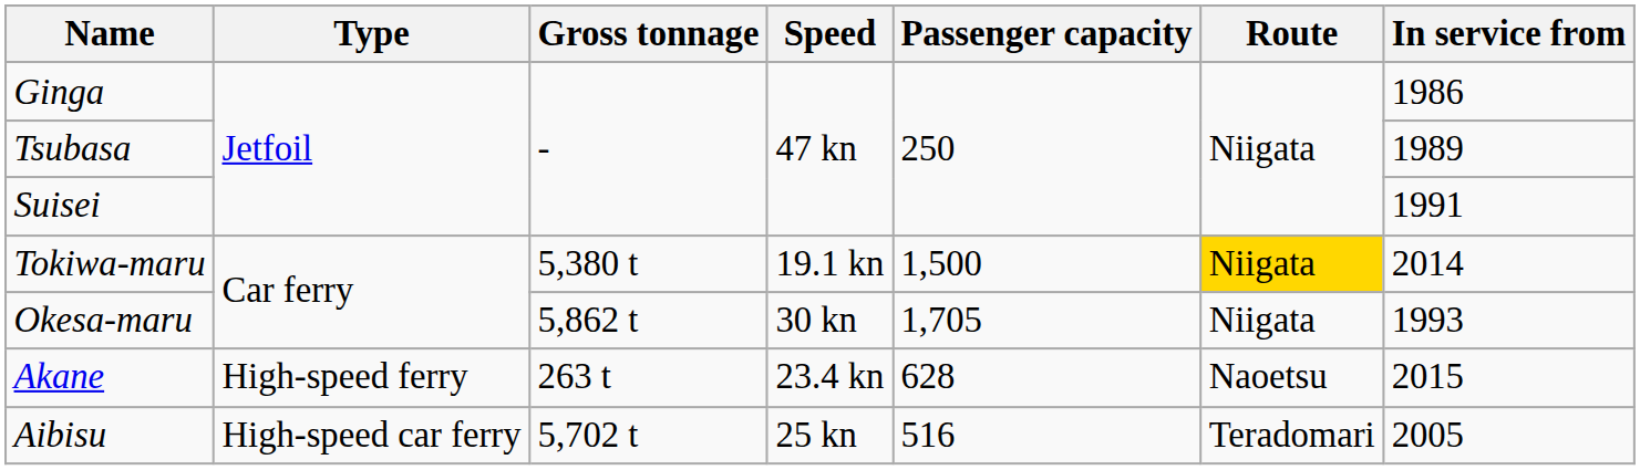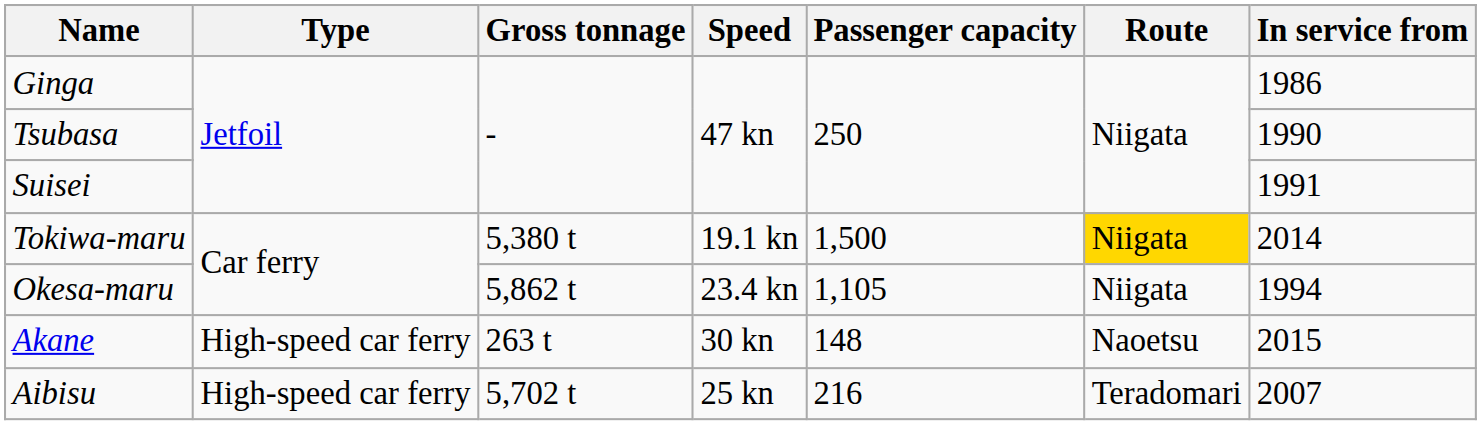 <table class="wikitable">
 <tr>
 <th>Name</th>
 <th>Type</th>
 <th>Gross tonnage</th>
 <th>Speed</th>
 <th>Passenger capacity</th>
 <th>Route</th>
 <th>In service from</th>
 </tr>
 <tr>
 <td><em>Ginga</em></td>
 <td rowspan=3><a href='#'>Jetfoil</a></td>
 <td rowspan=3>-</td>
 <td rowspan=3>47 kn</td>
 <td rowspan=3>250</td>
 <td rowspan=3>Niigata</td>
 <td>1986</td>
 </tr>
 <tr>
 <td><em>Tsubasa</em></td>
-<td>1989</td>
+<td>1990</td>
 </tr>
 <tr>
 <td><em>Suisei</em></td>
 <td>1991</td>
 </tr>
 <tr>
 <td><em>Tokiwa-maru</em></td>
 <td rowspan=2>Car ferry</td>
 <td>5,380 t</td>
 <td>19.1 kn</td>
 <td>1,500</td>
 <td style="background: gold;">Niigata</td>
 <td>2014</td>
 </tr>
 <tr>
 <td><em>Okesa-maru</em></td>
 <td>5,862 t</td>
-<td>30 kn</td>
-<td>1,705</td>
+<td>23.4 kn</td>
+<td>1,105</td>
 <td>Niigata</td>
-<td>1993</td>
+<td>1994</td>
 </tr>
 <tr>
 <td><em><a href='#'>Akane</a></em></td>
-<td>High-speed ferry</td>
+<td>High-speed car ferry</td>
 <td>263 t</td>
-<td>23.4 kn</td>
-<td>628</td>
+<td>30 kn</td>
+<td>148</td>
 <td>Naoetsu</td>
 <td>2015</td>
 </tr>
 <tr>
 <td><em>Aibisu</em></td>
 <td>High-speed car ferry</td>
 <td>5,702 t</td>
 <td>25 kn</td>
-<td>516</td>
+<td>216</td>
 <td>Teradomari</td>
-<td>2005</td>
+<td>2007</td>
 </tr>
 </table>
